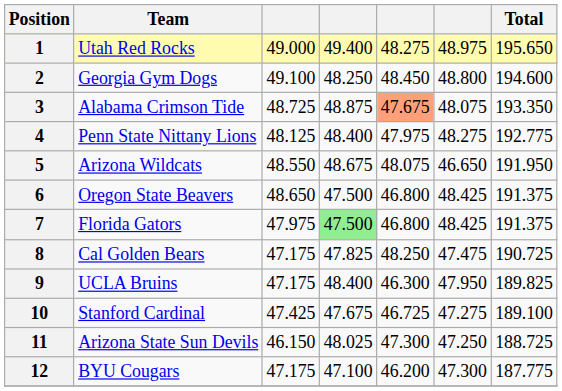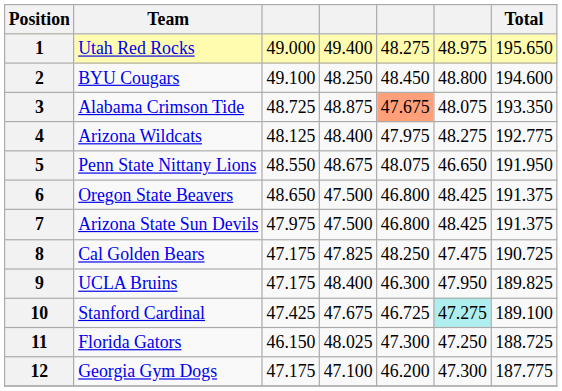 <table class="wikitable sortable" style="text-align:center; font-size:95%">
 <tr>
 <th scope=col>Position</th>
 <th scope=col>Team</th>
 <th scope=col></th>
 <th scope=col></th>
 <th scope=col></th>
 <th scope=col></th>
 <th scope=col>Total</th>
 </tr>
 <tr bgcolor=fffcaf>
 <th scope=row>1</th>
 <td align=left><a href='#'>Utah Red Rocks</a></td>
 <td>49.000</td>
 <td>49.400</td>
 <td>48.275</td>
 <td>48.975</td>
 <td>195.650</td>
 </tr>
 <tr>
 <th scope=row>2</th>
-<td align=left><a href='#'>Georgia Gym Dogs</a></td>
+<td align=left><a href='#'>BYU Cougars</a></td>
 <td>49.100</td>
 <td>48.250</td>
 <td>48.450</td>
 <td>48.800</td>
 <td>194.600</td>
 </tr>
 <tr>
 <th scope=row>3</th>
 <td align=left><a href='#'>Alabama Crimson Tide</a></td>
 <td>48.725</td>
 <td>48.875</td>
 <td style="background: lightsalmon;">47.675</td>
 <td>48.075</td>
 <td>193.350</td>
 </tr>
 <tr>
 <th scope=row>4</th>
-<td align=left><a href='#'>Penn State Nittany Lions</a></td>
+<td align=left><a href='#'>Arizona Wildcats</a></td>
 <td>48.125</td>
 <td>48.400</td>
 <td>47.975</td>
 <td>48.275</td>
 <td>192.775</td>
 </tr>
 <tr>
 <th scope=row>5</th>
-<td align=left><a href='#'>Arizona Wildcats</a></td>
+<td align=left><a href='#'>Penn State Nittany Lions</a></td>
 <td>48.550</td>
 <td>48.675</td>
 <td>48.075</td>
 <td>46.650</td>
 <td>191.950</td>
 </tr>
 <tr>
 <th scope=row>6</th>
 <td align=left><a href='#'>Oregon State Beavers</a></td>
 <td>48.650</td>
 <td>47.500</td>
 <td>46.800</td>
 <td>48.425</td>
 <td>191.375</td>
 </tr>
 <tr>
 <th scope=row>7</th>
-<td align=left><a href='#'>Florida Gators</a></td>
+<td align=left><a href='#'>Arizona State Sun Devils</a></td>
 <td>47.975</td>
-<td style="background: lightgreen;">47.500</td>
+<td>47.500</td>
 <td>46.800</td>
 <td>48.425</td>
 <td>191.375</td>
 </tr>
 <tr>
 <th scope=row>8</th>
 <td align=left><a href='#'>Cal Golden Bears</a></td>
 <td>47.175</td>
 <td>47.825</td>
 <td>48.250</td>
 <td>47.475</td>
 <td>190.725</td>
 </tr>
 <tr>
 <th scope=row>9</th>
 <td align=left><a href='#'>UCLA Bruins</a></td>
 <td>47.175</td>
 <td>48.400</td>
 <td>46.300</td>
 <td>47.950</td>
 <td>189.825</td>
 </tr>
 <tr>
 <th scope=row>10</th>
 <td align=left><a href='#'>Stanford Cardinal</a></td>
 <td>47.425</td>
 <td>47.675</td>
 <td>46.725</td>
-<td>47.275</td>
+<td style="background: paleturquoise;">47.275</td>
 <td>189.100</td>
 </tr>
 <tr>
 <th scope=row>11</th>
-<td align=left><a href='#'>Arizona State Sun Devils</a></td>
+<td align=left><a href='#'>Florida Gators</a></td>
 <td>46.150</td>
 <td>48.025</td>
 <td>47.300</td>
 <td>47.250</td>
 <td>188.725</td>
 </tr>
 <tr>
 <th scope=row>12</th>
-<td align=left><a href='#'>BYU Cougars</a></td>
+<td align=left><a href='#'>Georgia Gym Dogs</a></td>
 <td>47.175</td>
 <td>47.100</td>
 <td>46.200</td>
 <td>47.300</td>
 <td>187.775</td>
 </tr>
 <tr>
 </tr>
 </table>
